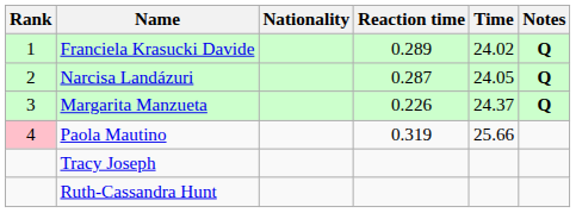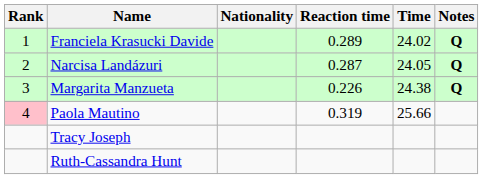 <table class="wikitable sortable" style="text-align:center">
 <tr>
 <th>Rank</th>
 <th>Name</th>
 <th>Nationality</th>
 <th>Reaction time</th>
 <th>Time</th>
 <th>Notes</th>
 </tr>
 <tr bgcolor=ccffcc>
 <td>1</td>
 <td align=left><a href='#'>Franciela Krasucki Davide</a></td>
 <td align=left></td>
 <td>0.289</td>
 <td>24.02</td>
 <td><strong>Q</strong></td>
 </tr>
 <tr bgcolor=ccffcc>
 <td>2</td>
 <td align=left><a href='#'>Narcisa Landázuri</a></td>
 <td align=left></td>
 <td>0.287</td>
 <td>24.05</td>
 <td><strong>Q</strong></td>
 </tr>
 <tr bgcolor=ccffcc>
 <td>3</td>
 <td align=left><a href='#'>Margarita Manzueta</a></td>
 <td align=left></td>
 <td>0.226</td>
-<td>24.37</td>
+<td>24.38</td>
 <td><strong>Q</strong></td>
 </tr>
 <tr>
 <td style="background: pink;">4</td>
 <td align=left><a href='#'>Paola Mautino</a></td>
 <td align=left></td>
 <td>0.319</td>
 <td>25.66</td>
 <td></td>
 </tr>
 <tr>
 <td></td>
 <td align=left><a href='#'>Tracy Joseph</a></td>
 <td align=left></td>
 <td></td>
 <td></td>
 <td></td>
 </tr>
 <tr>
 <td></td>
 <td align=left><a href='#'>Ruth-Cassandra Hunt</a></td>
 <td align=left></td>
 <td></td>
 <td></td>
 <td></td>
 </tr>
 </table>
